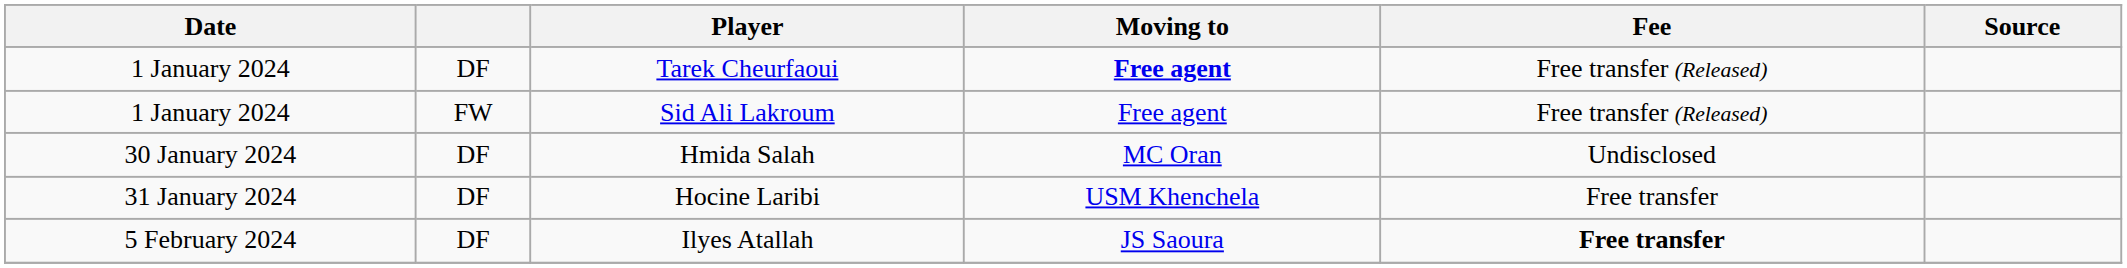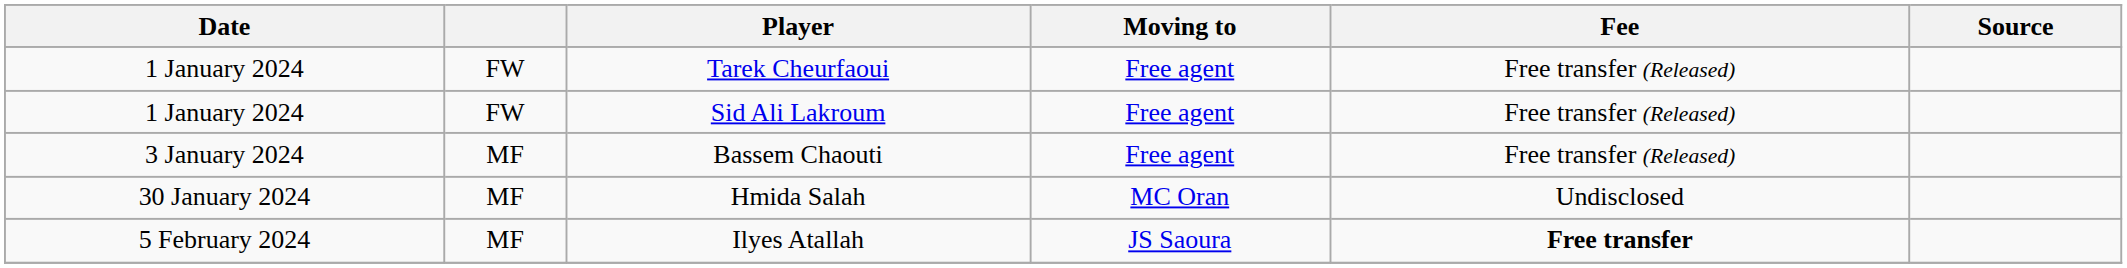 <table class="wikitable sortable" style="width:70%; text-align:center; font-size:85%; text-align:centre;">
 <tr>
 <th>Date</th>
 <th></th>
 <th>Player</th>
 <th>Moving to</th>
 <th>Fee</th>
 <th>Source</th>
 </tr>
 <tr>
 <td>1 January 2024</td>
-<td>DF</td>
+<td>FW</td>
 <td> <a href='#'>Tarek Cheurfaoui</a></td>
-<td><strong><a href='#'>Free agent</a></strong></td>
+<td><a href='#'>Free agent</a></td>
 <td>Free transfer <small><em>(Released)</em></small></td>
 <td></td>
 </tr>
 <tr>
 <td>1 January 2024</td>
 <td>FW</td>
 <td> <a href='#'>Sid Ali Lakroum</a></td>
 <td><a href='#'>Free agent</a></td>
 <td>Free transfer <small><em>(Released)</em></small></td>
 <td></td>
 </tr>
 <tr>
+<td>3 January 2024</td>
+<td>MF</td>
+<td> Bassem Chaouti</td>
+<td><a href='#'>Free agent</a></td>
+<td>Free transfer <small><em>(Released)</em></small></td>
+<td></td>
+</tr>
+<tr>
 <td>30 January 2024</td>
-<td>DF</td>
+<td>MF</td>
 <td> Hmida Salah</td>
 <td><a href='#'>MC Oran</a></td>
 <td>Undisclosed</td>
 <td></td>
 </tr>
 <tr>
-<td>31 January 2024</td>
-<td>DF</td>
-<td> Hocine Laribi</td>
-<td><a href='#'>USM Khenchela</a></td>
-<td>Free transfer</td>
-<td></td>
-</tr>
-<tr>
 <td>5 February 2024</td>
-<td>DF</td>
+<td>MF</td>
 <td> Ilyes Atallah</td>
 <td><a href='#'>JS Saoura</a></td>
 <td><strong>Free transfer</strong></td>
 <td></td>
 </tr>
 <tr>
 </tr>
 </table>
